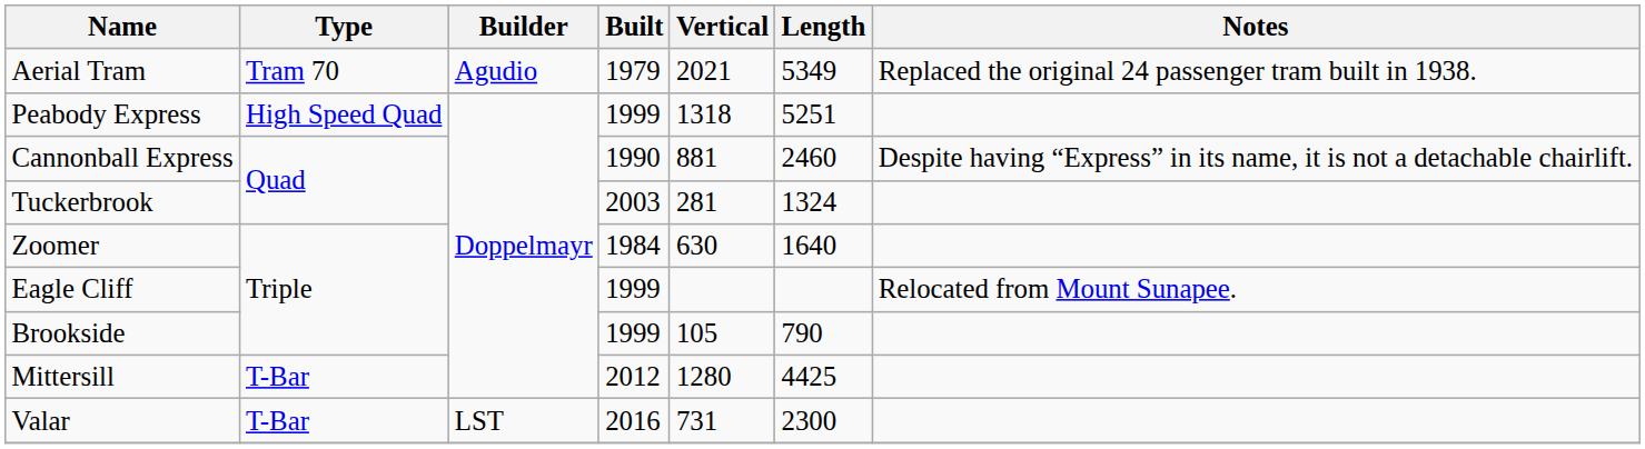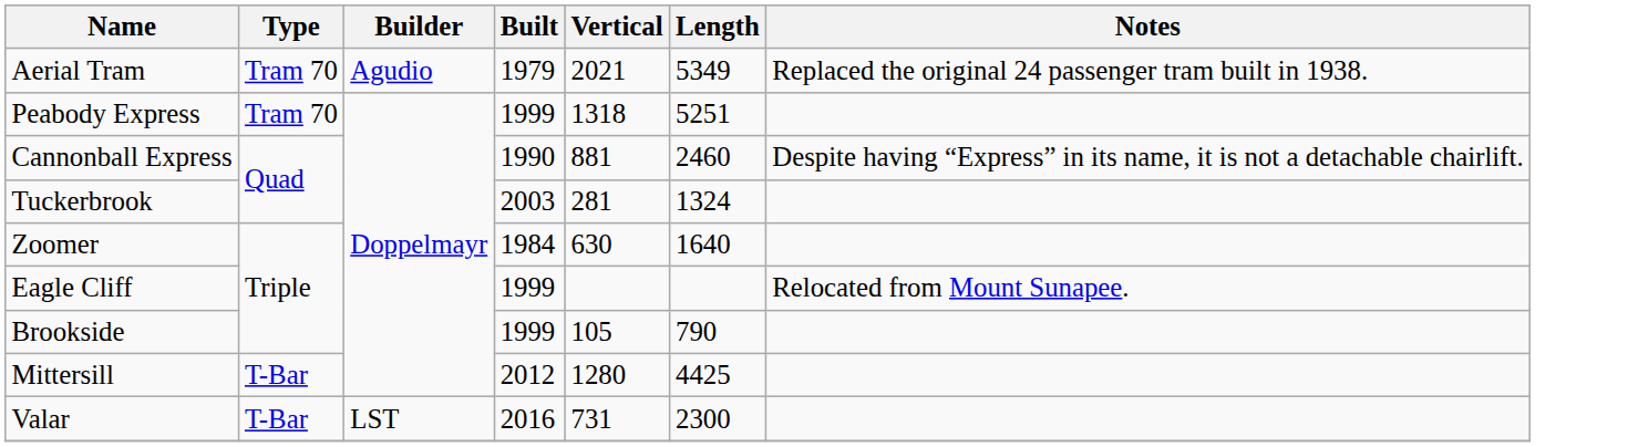 <table class="wikitable">
 <tr>
 <th>Name</th>
 <th>Type</th>
 <th>Builder</th>
 <th>Built</th>
 <th>Vertical<br></th>
 <th>Length<br></th>
 <th>Notes</th>
 </tr>
 <tr>
 <td>Aerial Tram</td>
 <td><a href='#'>Tram</a> 70</td>
 <td><a href='#'>Agudio</a></td>
 <td>1979</td>
 <td>2021</td>
 <td>5349</td>
 <td>Replaced the original 24 passenger tram built in 1938.</td>
 </tr>
 <tr>
 <td>Peabody Express</td>
-<td><a href='#'>High Speed Quad</a></td>
+<td><a href='#'>Tram</a> 70</td>
 <td rowspan="7"><a href='#'>Doppelmayr</a></td>
 <td>1999</td>
 <td>1318</td>
 <td>5251</td>
 <td></td>
 </tr>
 <tr>
 <td>Cannonball Express</td>
 <td rowspan="2"><a href='#'>Quad</a></td>
 <td>1990</td>
 <td>881</td>
 <td>2460</td>
 <td>Despite having “Express” in its name, it is not a detachable chairlift.</td>
 </tr>
 <tr>
 <td>Tuckerbrook</td>
 <td>2003</td>
 <td>281</td>
 <td>1324</td>
 <td></td>
 </tr>
 <tr>
 <td>Zoomer</td>
 <td rowspan="3">Triple</td>
 <td>1984</td>
 <td>630</td>
 <td>1640</td>
 <td></td>
 </tr>
 <tr>
 <td>Eagle Cliff</td>
 <td>1999</td>
 <td></td>
 <td></td>
 <td>Relocated from <a href='#'>Mount Sunapee</a>.</td>
 </tr>
 <tr>
 <td>Brookside</td>
 <td>1999</td>
 <td>105</td>
 <td>790</td>
 <td></td>
 </tr>
 <tr>
 <td>Mittersill</td>
 <td><a href='#'>T-Bar</a></td>
 <td>2012</td>
 <td>1280</td>
 <td>4425</td>
 <td></td>
 </tr>
 <tr>
 <td>Valar</td>
 <td><a href='#'>T-Bar</a></td>
 <td>LST</td>
 <td>2016</td>
 <td>731</td>
 <td>2300</td>
 <td></td>
 </tr>
 <tr>
 </tr>
 </table>
